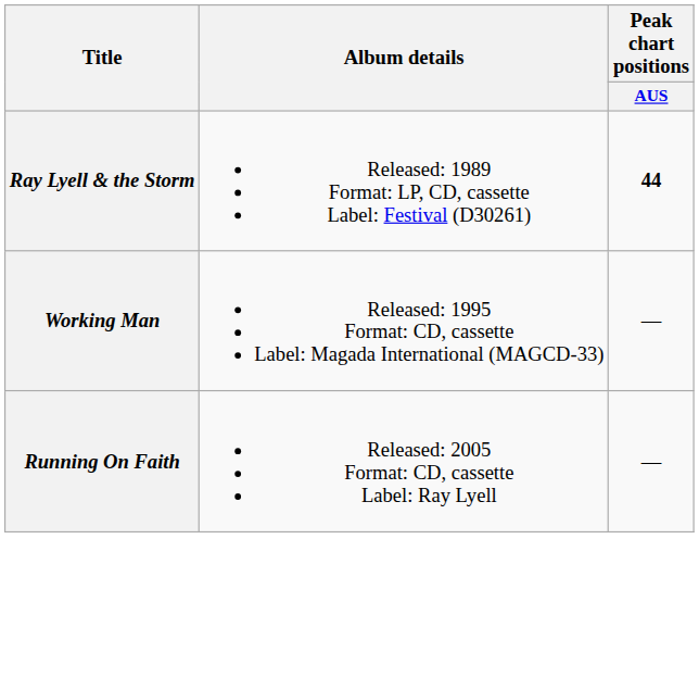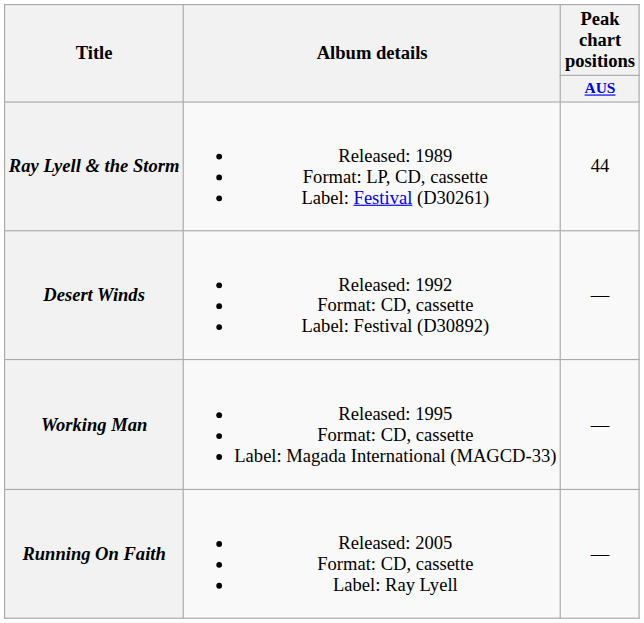 <table class="wikitable plainrowheaders" style="text-align:center;">
 <tr>
 <th rowspan="2">Title</th>
 <th rowspan="2">Album details</th>
 <th colspan="1">Peak chart positions</th>
 </tr>
 <tr style="font-size:smaller;">
 <th style="width:40px;"><a href='#'>AUS</a><br></th>
 </tr>
 <tr>
 <th scope="row"><em>Ray Lyell & the Storm</em><br></th>
 <td><br><ul><li>Released: 1989</li><li>Format: LP, CD, cassette</li><li>Label: <a href='#'>Festival</a> (D30261)</li></ul></td>
-<td><strong>44</strong></td>
+<td>44</td>
+</tr>
+<tr>
+<th scope="row"><em>Desert Winds</em></th>
+<td><br><ul><li>Released: 1992</li><li>Format: CD, cassette</li><li>Label: Festival (D30892)</li></ul></td>
+<td>—</td>
 </tr>
 <tr>
 <th scope="row"><em>Working Man</em></th>
 <td><br><ul><li>Released: 1995</li><li>Format: CD, cassette</li><li>Label: Magada International (MAGCD-33)</li></ul></td>
 <td>—</td>
 </tr>
 <tr>
 <th scope="row"><em>Running On Faith</em></th>
 <td><br><ul><li>Released: 2005</li><li>Format: CD, cassette</li><li>Label: Ray Lyell</li></ul></td>
 <td>—</td>
 </tr>
 </table>
